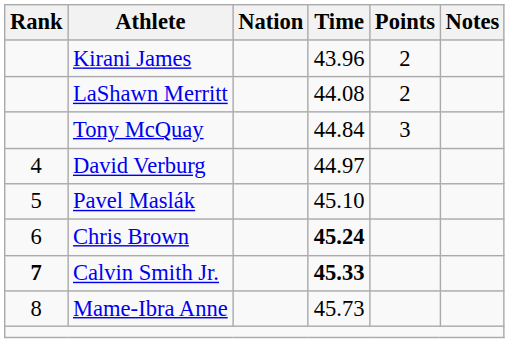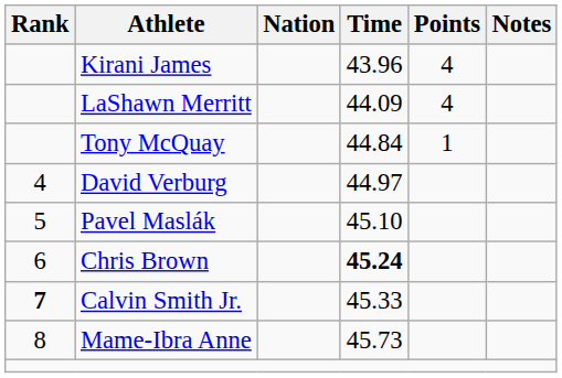 <table class="wikitable mw-datatable sortable" style="text-align:center;">
 <tr>
 <th>Rank</th>
 <th>Athlete</th>
 <th>Nation</th>
 <th>Time</th>
 <th>Points</th>
 <th>Notes</th>
 </tr>
 <tr>
 <td></td>
 <td align=left><a href='#'>Kirani James</a></td>
 <td align=left></td>
 <td>43.96</td>
-<td>2</td>
+<td>4</td>
 <td></td>
 </tr>
 <tr>
 <td></td>
 <td align=left><a href='#'>LaShawn Merritt</a></td>
 <td align=left></td>
-<td>44.08</td>
-<td>2</td>
+<td>44.09</td>
+<td>4</td>
 <td></td>
 </tr>
 <tr>
 <td></td>
 <td align=left><a href='#'>Tony McQuay</a></td>
 <td align=left></td>
 <td>44.84</td>
-<td>3</td>
+<td>1</td>
 <td></td>
 </tr>
 <tr>
 <td>4</td>
 <td align=left><a href='#'>David Verburg</a></td>
 <td align=left></td>
 <td>44.97</td>
 <td></td>
 <td></td>
 </tr>
 <tr>
 <td>5</td>
 <td align=left><a href='#'>Pavel Maslák</a></td>
 <td align=left></td>
 <td>45.10</td>
 <td></td>
 <td></td>
 </tr>
 <tr>
 <td>6</td>
 <td align=left><a href='#'>Chris Brown</a></td>
 <td align=left></td>
 <td><strong>45.24</strong></td>
 <td></td>
 <td></td>
 </tr>
 <tr>
 <td><strong>7</strong></td>
 <td align=left><a href='#'>Calvin Smith Jr.</a></td>
 <td align=left></td>
-<td><strong>45.33</strong></td>
+<td>45.33</td>
 <td></td>
 <td></td>
 </tr>
 <tr>
 <td>8</td>
 <td align=left><a href='#'>Mame-Ibra Anne</a></td>
 <td align=left></td>
 <td>45.73</td>
 <td></td>
 <td></td>
 </tr>
 <tr class="sortbottom">
 <td colspan=6></td>
 </tr>
 </table>
